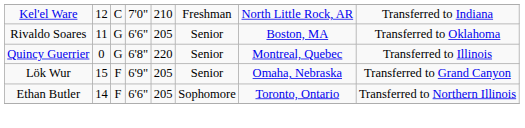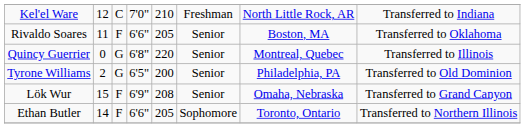 <table class="wikitable sortable" style="text-align: center">
 <tr align=center>
 </tr>
 <tr>
 <td><a href='#'>Kel'el Ware</a></td>
 <td>12</td>
 <td>C</td>
 <td>7'0"</td>
 <td>210</td>
 <td>Freshman</td>
 <td><a href='#'>North Little Rock, AR</a></td>
 <td>Transferred to <a href='#'>Indiana</a></td>
 </tr>
 <tr>
 <td>Rivaldo Soares</td>
 <td>11</td>
-<td>G</td>
+<td>F</td>
 <td>6'6"</td>
 <td>205</td>
 <td>Senior</td>
 <td><a href='#'>Boston, MA</a></td>
 <td>Transferred to <a href='#'>Oklahoma</a></td>
 </tr>
 <tr>
 <td><a href='#'>Quincy Guerrier</a></td>
 <td>0</td>
 <td>G</td>
 <td>6'8"</td>
 <td>220</td>
 <td>Senior</td>
 <td><a href='#'>Montreal, Quebec</a></td>
 <td>Transferred to <a href='#'>Illinois</a></td>
 </tr>
 <tr>
+<td><a href='#'>Tyrone Williams</a></td>
+<td>2</td>
+<td>G</td>
+<td>6'5"</td>
+<td>200</td>
+<td>Senior</td>
+<td><a href='#'>Philadelphia, PA</a></td>
+<td>Transferred to <a href='#'>Old Dominion</a></td>
+</tr>
+<tr>
 <td>Lök Wur</td>
 <td>15</td>
 <td>F</td>
 <td>6'9"</td>
-<td>205</td>
+<td>208</td>
 <td>Senior</td>
 <td><a href='#'>Omaha, Nebraska</a></td>
 <td>Transferred to <a href='#'>Grand Canyon</a></td>
 </tr>
 <tr>
 <td>Ethan Butler</td>
 <td>14</td>
 <td>F</td>
 <td>6'6"</td>
 <td>205</td>
 <td>Sophomore</td>
 <td><a href='#'>Toronto, Ontario</a></td>
 <td>Transferred to <a href='#'>Northern Illinois</a></td>
 </tr>
 <tr>
 </tr>
 </table>
